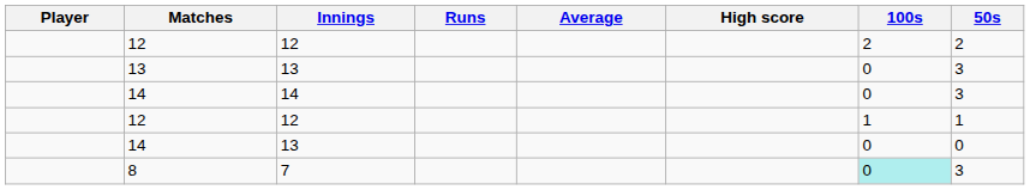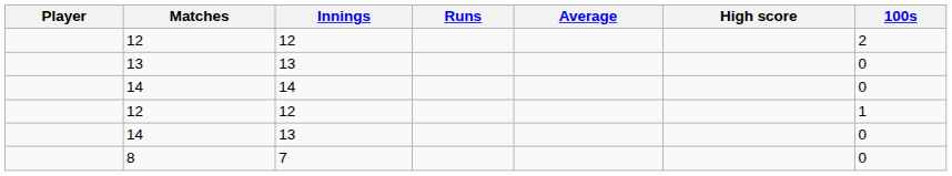 <table class="wikitable sortable" style="width:80%;">
 <tr>
 <th>Player</th>
 <th>Matches</th>
 <th><a href='#'>Innings</a></th>
 <th><a href='#'>Runs</a></th>
 <th><a href='#'>Average</a></th>
 <th>High score</th>
 <th><a href='#'>100s</a></th>
-<th><a href='#'>50s</a></th>
 </tr>
 <tr>
 <td></td>
 <td>12</td>
 <td>12</td>
 <td></td>
 <td></td>
 <td></td>
-<td>2</td>
 <td>2</td>
 </tr>
 <tr>
 <td></td>
 <td>13</td>
 <td>13</td>
 <td></td>
 <td></td>
 <td></td>
 <td>0</td>
-<td>3</td>
 </tr>
 <tr>
 <td></td>
 <td>14</td>
 <td>14</td>
 <td></td>
 <td></td>
 <td></td>
 <td>0</td>
-<td>3</td>
 </tr>
 <tr>
 <td></td>
 <td>12</td>
 <td>12</td>
 <td></td>
 <td></td>
 <td></td>
-<td>1</td>
 <td>1</td>
 </tr>
 <tr>
 <td></td>
 <td>14</td>
 <td>13</td>
 <td></td>
 <td></td>
 <td></td>
 <td>0</td>
-<td>0</td>
 </tr>
 <tr>
 <td></td>
 <td>8</td>
 <td>7</td>
 <td></td>
 <td></td>
 <td></td>
-<td style="background: paleturquoise;">0</td>
-<td>3</td>
+<td>0</td>
 </tr>
 </table>
